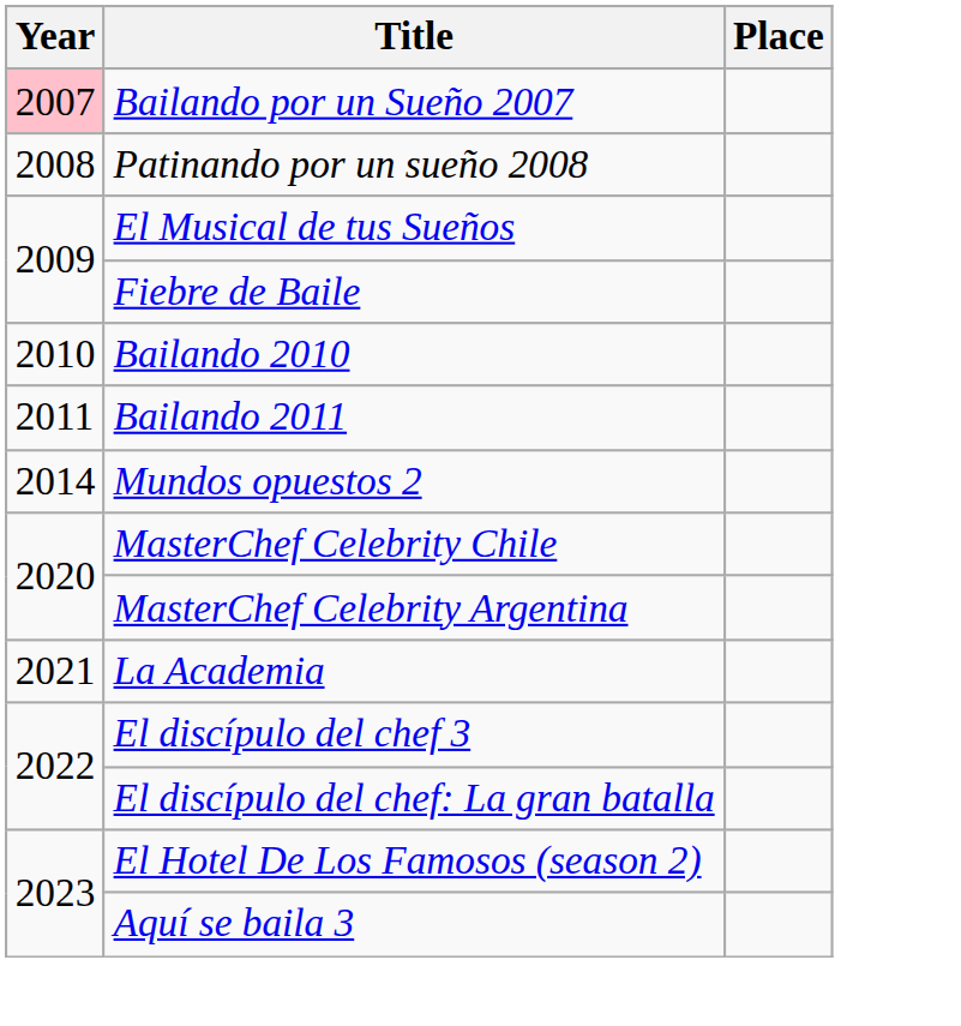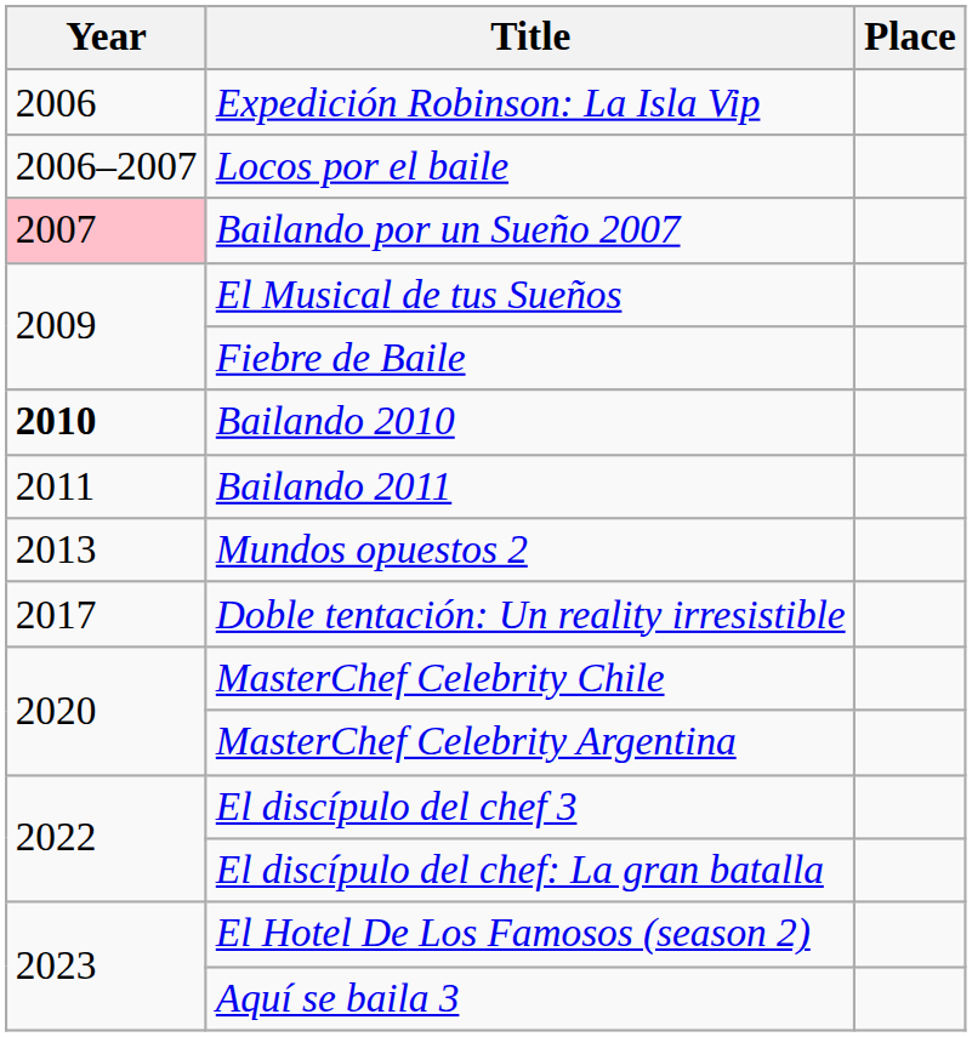 <table class="wikitable">
 <tr>
 <th>Year</th>
 <th>Title</th>
 <th>Place</th>
 </tr>
 <tr>
-<td style="background: pink;">2007</td>
-<td><em><a href='#'>Bailando por un Sueño 2007</a></em></td>
+<td>2006</td>
+<td><em><a href='#'>Expedición Robinson: La Isla Vip</a></em></td>
 <td></td>
 </tr>
 <tr>
-<td>2008</td>
-<td><em>Patinando por un sueño 2008</em></td>
+<td>2006–2007</td>
+<td><em><a href='#'>Locos por el baile</a></em></td>
+<td></td>
+</tr>
+<tr>
+<td style="background: pink;">2007</td>
+<td><em><a href='#'>Bailando por un Sueño 2007</a></em></td>
 <td></td>
 </tr>
 <tr>
 <td rowspan="2">2009</td>
 <td><em><a href='#'>El Musical de tus Sueños</a></em></td>
 <td></td>
 </tr>
 <tr>
 <td><em><a href='#'>Fiebre de Baile</a></em></td>
 <td></td>
 </tr>
 <tr>
-<td>2010</td>
+<td><strong>2010</strong></td>
 <td><em><a href='#'>Bailando 2010</a></em></td>
 <td></td>
 </tr>
 <tr>
 <td>2011</td>
 <td><em><a href='#'>Bailando 2011</a></em></td>
 <td></td>
 </tr>
 <tr>
-<td>2014</td>
+<td>2013</td>
 <td><em><a href='#'>Mundos opuestos 2</a></em></td>
+<td></td>
+</tr>
+<tr>
+<td>2017</td>
+<td><em><a href='#'>Doble tentación: Un reality irresistible</a></em></td>
 <td></td>
 </tr>
 <tr>
 <td rowspan="2">2020</td>
 <td><em><a href='#'>MasterChef Celebrity Chile</a></em></td>
 <td></td>
 </tr>
 <tr>
 <td><em><a href='#'>MasterChef Celebrity Argentina</a></em></td>
-<td></td>
-</tr>
-<tr>
-<td>2021</td>
-<td><em><a href='#'>La Academia</a></em></td>
 <td></td>
 </tr>
 <tr>
 <td rowspan="2">2022</td>
 <td><em><a href='#'>El discípulo del chef 3</a></em></td>
 <td></td>
 </tr>
 <tr>
 <td><em><a href='#'>El discípulo del chef: La gran batalla</a></em></td>
 <td></td>
 </tr>
 <tr>
 <td rowspan="2">2023</td>
 <td><em><a href='#'>El Hotel De Los Famosos (season 2)</a></em></td>
 <td></td>
 </tr>
 <tr>
 <td><em><a href='#'>Aquí se baila 3</a></em></td>
 <td></td>
 </tr>
 </table>
